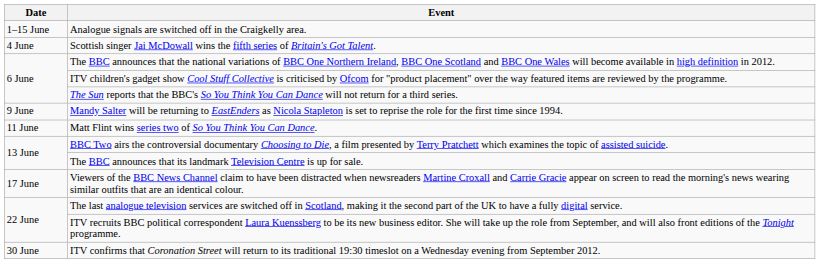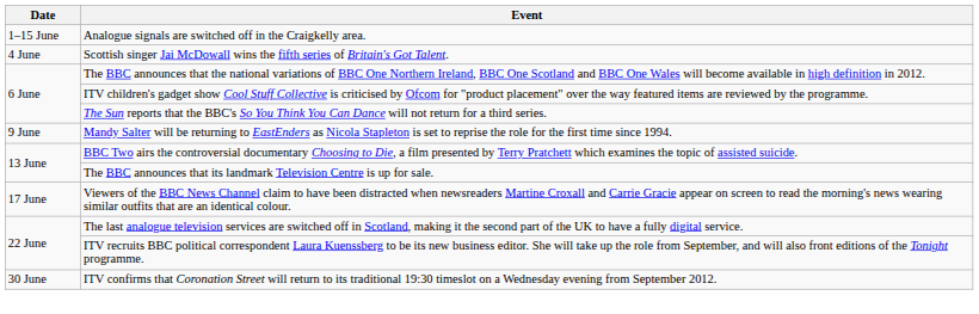 <table class="wikitable">
 <tr>
 <th width=90>Date</th>
 <th>Event</th>
 </tr>
 <tr>
 <td>1–15 June</td>
 <td>Analogue signals are switched off in the Craigkelly area.</td>
 </tr>
 <tr>
 <td>4 June</td>
 <td>Scottish singer <a href='#'>Jai McDowall</a> wins the <a href='#'>fifth series</a> of <em><a href='#'>Britain's Got Talent</a></em>.</td>
 </tr>
 <tr>
 <td rowspan=3>6 June</td>
 <td>The <a href='#'>BBC</a> announces that the national variations of <a href='#'>BBC One Northern Ireland</a>, <a href='#'>BBC One Scotland</a> and <a href='#'>BBC One Wales</a> will become available in <a href='#'>high definition</a> in 2012.</td>
 </tr>
 <tr>
 <td>ITV children's gadget show <em><a href='#'>Cool Stuff Collective</a></em> is criticised by <a href='#'>Ofcom</a> for "product placement" over the way featured items are reviewed by the programme.</td>
 </tr>
 <tr>
 <td><em><a href='#'>The Sun</a></em> reports that the BBC's <em><a href='#'>So You Think You Can Dance</a></em> will not return for a third series.</td>
 </tr>
 <tr>
 <td>9 June</td>
 <td><a href='#'>Mandy Salter</a> will be returning to <em><a href='#'>EastEnders</a></em> as <a href='#'>Nicola Stapleton</a> is set to reprise the role for the first time since 1994.</td>
 </tr>
 <tr>
-<td>11 June</td>
-<td>Matt Flint wins <a href='#'>series two</a> of <em><a href='#'>So You Think You Can Dance</a></em>.</td>
-</tr>
-<tr>
 <td rowspan="2">13 June</td>
 <td><a href='#'>BBC Two</a> airs the controversial documentary <em><a href='#'>Choosing to Die</a></em>, a film presented by <a href='#'>Terry Pratchett</a> which examines the topic of <a href='#'>assisted suicide</a>.</td>
 </tr>
 <tr>
 <td>The <a href='#'>BBC</a> announces that its landmark <a href='#'>Television Centre</a> is up for sale.</td>
 </tr>
 <tr>
 <td>17 June</td>
 <td>Viewers of the <a href='#'>BBC News Channel</a> claim to have been distracted when newsreaders <a href='#'>Martine Croxall</a> and <a href='#'>Carrie Gracie</a> appear on screen to read the morning's news wearing similar outfits that are an identical colour.</td>
 </tr>
 <tr>
 <td rowspan=2>22 June</td>
 <td>The last <a href='#'>analogue television</a> services are switched off in <a href='#'>Scotland</a>, making it the second part of the UK to have a fully <a href='#'>digital</a> service.</td>
 </tr>
 <tr>
 <td>ITV recruits BBC political correspondent <a href='#'>Laura Kuenssberg</a> to be its new business editor. She will take up the role from September, and will also front editions of the <em><a href='#'>Tonight</a></em> programme.</td>
 </tr>
 <tr>
 <td>30 June</td>
 <td>ITV confirms that <em>Coronation Street</em> will return to its traditional 19:30 timeslot on a Wednesday evening from September 2012.</td>
 </tr>
 </table>
